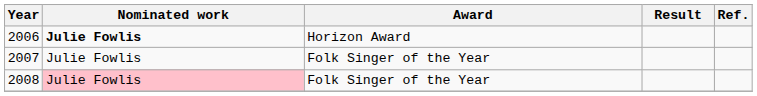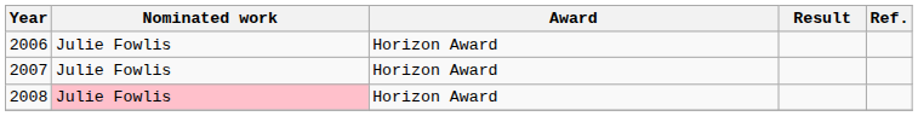 <table class="wikitable">
 <tr>
 <th>Year</th>
 <th width="250">Nominated work</th>
 <th width="325">Award</th>
 <th width="65">Result</th>
 <th>Ref.</th>
 </tr>
 <tr>
 <td>2006</td>
-<td><strong>Julie Fowlis</strong></td>
+<td>Julie Fowlis</td>
 <td>Horizon Award</td>
 <td></td>
 <td align="center"></td>
 </tr>
 <tr>
 <td>2007</td>
 <td>Julie Fowlis</td>
-<td>Folk Singer of the Year</td>
+<td>Horizon Award</td>
 <td></td>
 <td align="center"></td>
 </tr>
 <tr>
 <td>2008</td>
 <td style="background: pink;">Julie Fowlis</td>
-<td>Folk Singer of the Year</td>
+<td>Horizon Award</td>
 <td></td>
 <td align="center"></td>
 </tr>
 <tr>
 </tr>
 </table>
